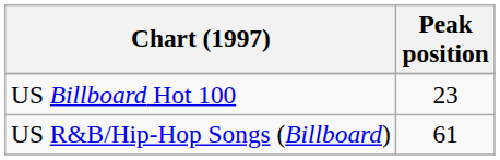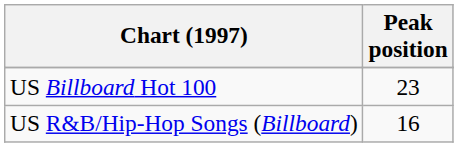 <table class="wikitable sortable" border="1">
 <tr>
 <th>Chart (1997)</th>
 <th>Peak<br>position</th>
 </tr>
 <tr>
 </tr>
 <tr>
 </tr>
 <tr>
 <td>US <a href='#'><em>Billboard</em> Hot 100</a></td>
 <td align="center">23</td>
 </tr>
 <tr>
 <td>US <a href='#'>R&B/Hip-Hop Songs</a> (<em><a href='#'>Billboard</a></em>)</td>
-<td align="center">61</td>
+<td align="center">16</td>
 </tr>
 </table>
